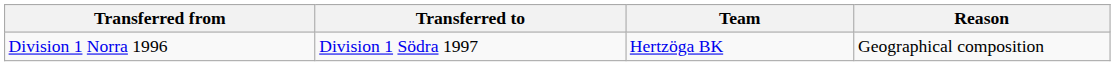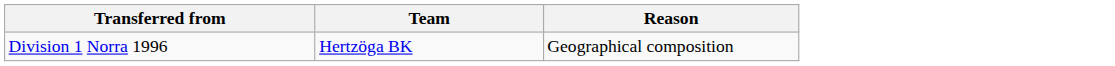 <table class="wikitable" style="text-align: left">
 <tr>
 <th style="width: 275px;">Transferred from</th>
-<th style="width: 275px;">Transferred to</th>
 <th style="width: 200px;">Team</th>
 <th style="width: 225px;">Reason</th>
 </tr>
 <tr>
 <td><a href='#'>Division 1</a> <a href='#'>Norra</a> 1996</td>
-<td><a href='#'>Division 1</a> <a href='#'>Södra</a> 1997</td>
 <td><a href='#'>Hertzöga BK</a></td>
 <td>Geographical composition</td>
 </tr>
 </table>
